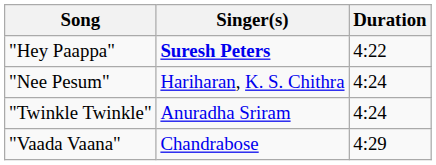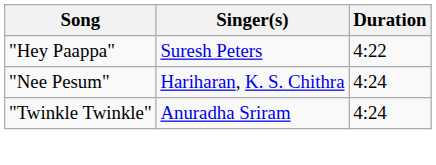 <table class="wikitable" style="font-size:95%;">
 <tr>
 <th>Song</th>
 <th>Singer(s)</th>
 <th>Duration</th>
 </tr>
 <tr>
 <td>"Hey Paappa"</td>
-<td><strong><a href='#'>Suresh Peters</a></strong></td>
+<td><a href='#'>Suresh Peters</a></td>
 <td>4:22</td>
 </tr>
 <tr>
 <td>"Nee Pesum"</td>
 <td><a href='#'>Hariharan</a>, <a href='#'>K. S. Chithra</a></td>
 <td>4:24</td>
 </tr>
 <tr>
 <td>"Twinkle Twinkle"</td>
 <td><a href='#'>Anuradha Sriram</a></td>
 <td>4:24</td>
 </tr>
-<tr>
-<td>"Vaada Vaana"</td>
-<td><a href='#'>Chandrabose</a></td>
-<td>4:29</td>
-</tr>
 </table>
